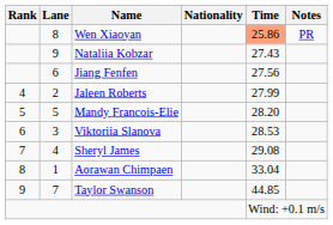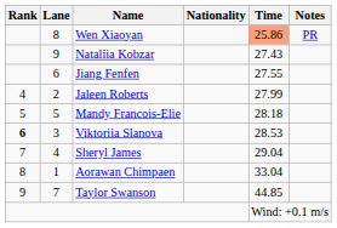 <table class="wikitable sortable" style="text-align:center">
 <tr>
 <th>Rank</th>
 <th>Lane</th>
 <th>Name</th>
 <th>Nationality</th>
 <th>Time</th>
 <th>Notes</th>
 </tr>
 <tr>
 <td></td>
 <td>8</td>
 <td align=left><a href='#'>Wen Xiaoyan</a></td>
 <td align=left></td>
 <td style="background: lightsalmon;">25.86</td>
 <td><a href='#'>PR</a></td>
 </tr>
 <tr>
 <td></td>
 <td>9</td>
 <td align=left><a href='#'>Nataliia Kobzar</a></td>
 <td align=left></td>
 <td>27.43</td>
 <td></td>
 </tr>
 <tr>
 <td></td>
 <td>6</td>
 <td align=left><a href='#'>Jiang Fenfen</a></td>
 <td align=left></td>
-<td>27.56</td>
+<td>27.55</td>
 <td></td>
 </tr>
 <tr>
 <td>4</td>
 <td>2</td>
 <td align=left><a href='#'>Jaleen Roberts</a></td>
 <td align=left></td>
 <td>27.99</td>
 <td></td>
 </tr>
 <tr>
 <td>5</td>
 <td>5</td>
 <td align=left><a href='#'>Mandy Francois-Elie</a></td>
 <td align=left></td>
-<td>28.20</td>
+<td>28.18</td>
 <td></td>
 </tr>
 <tr>
-<td>6</td>
+<td><strong>6</strong></td>
 <td>3</td>
 <td align=left><a href='#'>Viktoriia Slanova</a></td>
 <td align=left></td>
 <td>28.53</td>
 <td></td>
 </tr>
 <tr>
 <td>7</td>
 <td>4</td>
 <td align=left><a href='#'>Sheryl James</a></td>
 <td align=left></td>
-<td>29.08</td>
+<td>29.04</td>
 <td></td>
 </tr>
 <tr>
 <td>8</td>
 <td>1</td>
 <td align=left><a href='#'>Aorawan Chimpaen</a></td>
 <td align=left></td>
 <td>33.04</td>
 <td></td>
 </tr>
 <tr>
 <td>9</td>
 <td>7</td>
 <td align=left><a href='#'>Taylor Swanson</a></td>
 <td align=left></td>
 <td>44.85</td>
 <td></td>
 </tr>
 <tr class="sortbottom">
 <td colspan="4"></td>
 <td colspan="2" style="text-align:left;">Wind: +0.1 m/s</td>
 </tr>
 </table>
